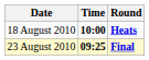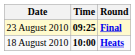 <table class="wikitable">
 <tr>
 <th>Date</th>
 <th>Time</th>
 <th>Round</th>
 </tr>
+<tr style=background:lemonchiffon>
+<td>23 August 2010</td>
+<td><strong>09:25</strong></td>
+<td><strong><a href='#'>Final</a></strong></td>
+</tr>
 <tr>
 <td>18 August 2010</td>
 <td><strong>10:00</strong></td>
 <td><strong><a href='#'>Heats</a></strong></td>
 </tr>
-<tr style=background:lemonchiffon>
-<td>23 August 2010</td>
-<td><strong>09:25</strong></td>
-<td><strong><a href='#'>Final</a></strong></td>
-</tr>
 </table>
